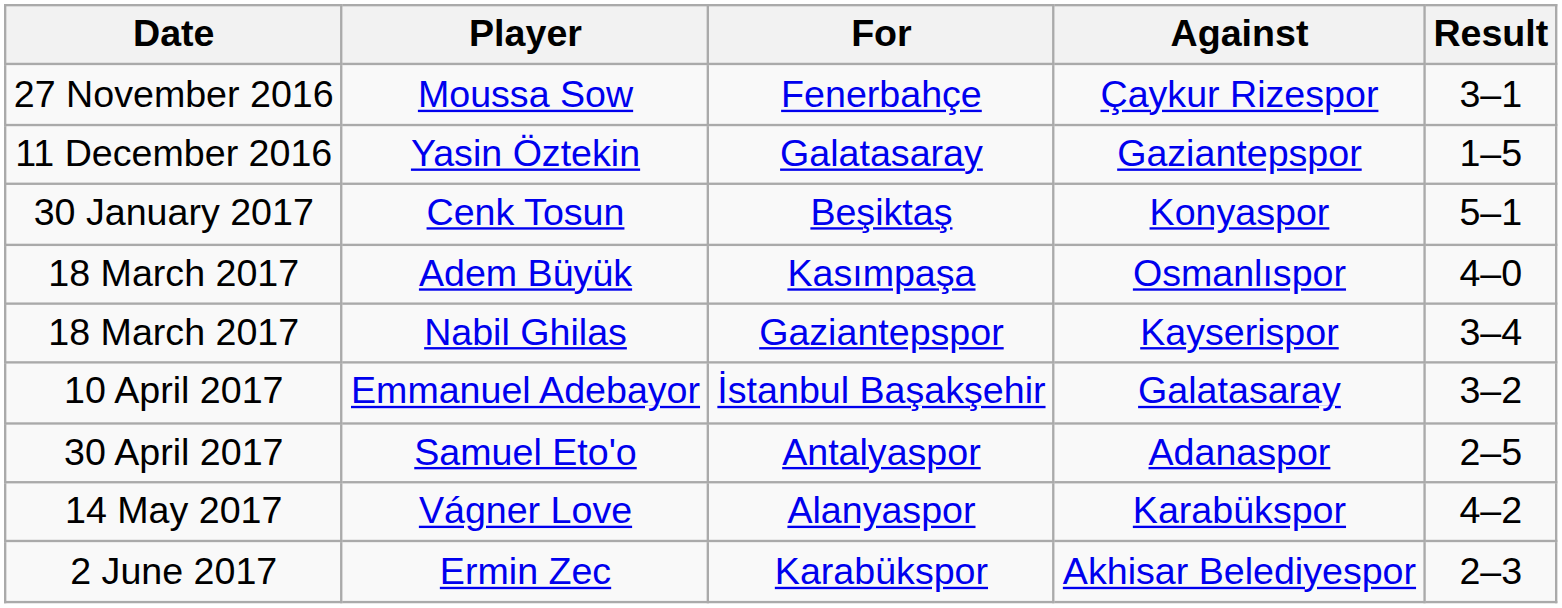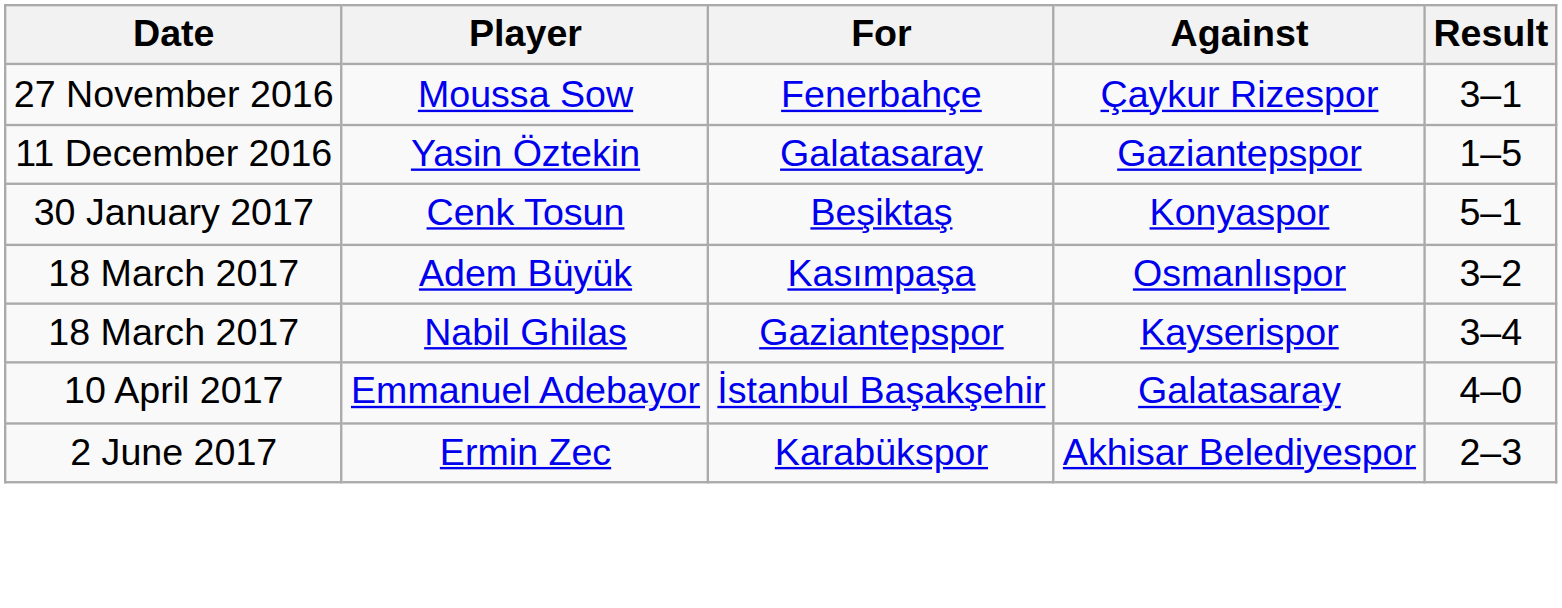 <table class="wikitable sortable">
 <tr>
 <th>Date</th>
 <th>Player</th>
 <th>For</th>
 <th>Against</th>
 <th style="text-align:center">Result</th>
 </tr>
 <tr>
 <td align=center>27 November 2016</td>
 <td align=center><a href='#'>Moussa Sow</a></td>
 <td align=center><a href='#'>Fenerbahçe</a></td>
 <td align=center><a href='#'>Çaykur Rizespor</a></td>
 <td align=center>3–1</td>
 </tr>
 <tr>
 <td align=center>11 December 2016</td>
 <td align=center><a href='#'>Yasin Öztekin</a></td>
 <td align=center><a href='#'>Galatasaray</a></td>
 <td align=center><a href='#'>Gaziantepspor</a></td>
 <td align=center>1–5</td>
 </tr>
 <tr>
 <td align=center>30 January 2017</td>
 <td align=center><a href='#'>Cenk Tosun</a></td>
 <td align=center><a href='#'>Beşiktaş</a></td>
 <td align=center><a href='#'>Konyaspor</a></td>
 <td align=center>5–1</td>
 </tr>
 <tr>
 <td align=center>18 March 2017</td>
 <td align=center><a href='#'>Adem Büyük</a></td>
 <td align=center><a href='#'>Kasımpaşa</a></td>
 <td align=center><a href='#'>Osmanlıspor</a></td>
-<td align=center>4–0</td>
+<td align=center>3–2</td>
 </tr>
 <tr>
 <td align=center>18 March 2017</td>
 <td align=center><a href='#'>Nabil Ghilas</a></td>
 <td align=center><a href='#'>Gaziantepspor</a></td>
 <td align=center><a href='#'>Kayserispor</a></td>
 <td align=center>3–4</td>
 </tr>
 <tr>
 <td align=center>10 April 2017</td>
 <td align=center><a href='#'>Emmanuel Adebayor</a></td>
 <td align=center><a href='#'>İstanbul Başakşehir</a></td>
 <td align=center><a href='#'>Galatasaray</a></td>
-<td align=center>3–2</td>
-</tr>
-<tr>
-<td align=center>30 April 2017</td>
-<td align=center><a href='#'>Samuel Eto'o</a></td>
-<td align=center><a href='#'>Antalyaspor</a></td>
-<td align=center><a href='#'>Adanaspor</a></td>
-<td align=center>2–5</td>
-</tr>
-<tr>
-<td align=center>14 May 2017</td>
-<td align=center><a href='#'>Vágner Love</a></td>
-<td align=center><a href='#'>Alanyaspor</a></td>
-<td align=center><a href='#'>Karabükspor</a></td>
-<td align=center>4–2</td>
+<td align=center>4–0</td>
 </tr>
 <tr>
 <td align=center>2 June 2017</td>
 <td align=center><a href='#'>Ermin Zec</a></td>
 <td align=center><a href='#'>Karabükspor</a></td>
 <td align=center><a href='#'>Akhisar Belediyespor</a></td>
 <td align=center>2–3</td>
 </tr>
 </table>
